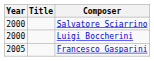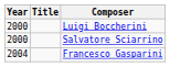 <table class="wikitable">
 <tr>
 <th>Year</th>
 <th>Title</th>
 <th>Composer</th>
 </tr>
 <tr>
 <td>2000</td>
 <td></td>
-<td><a href='#'>Salvatore Sciarrino</a></td>
+<td><a href='#'>Luigi Boccherini</a></td>
 </tr>
 <tr>
 <td>2000</td>
 <td></td>
-<td><a href='#'>Luigi Boccherini</a></td>
+<td><a href='#'>Salvatore Sciarrino</a></td>
 </tr>
 <tr>
-<td>2005</td>
+<td>2004</td>
 <td></td>
 <td><a href='#'>Francesco Gasparini</a></td>
 </tr>
 </table>
